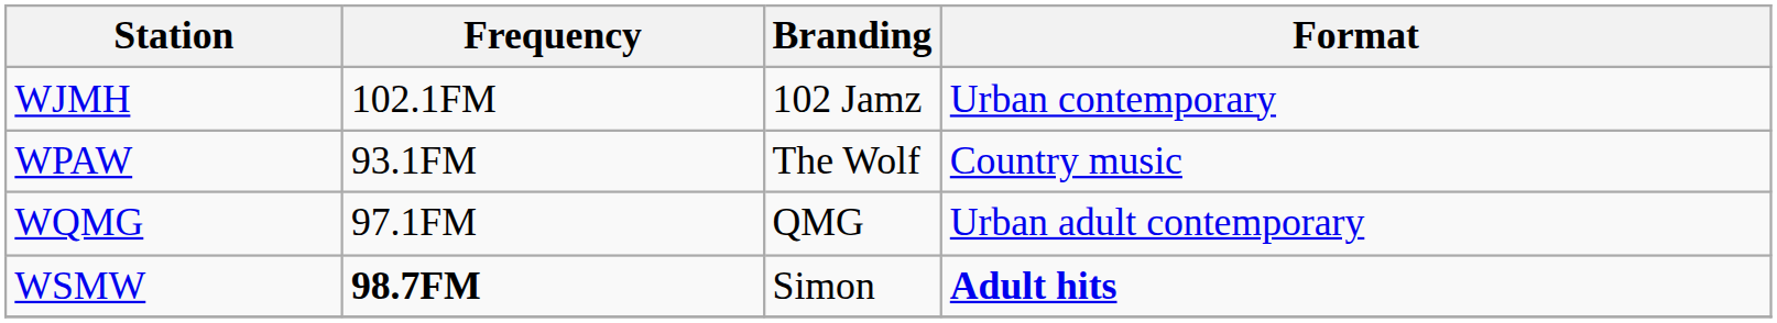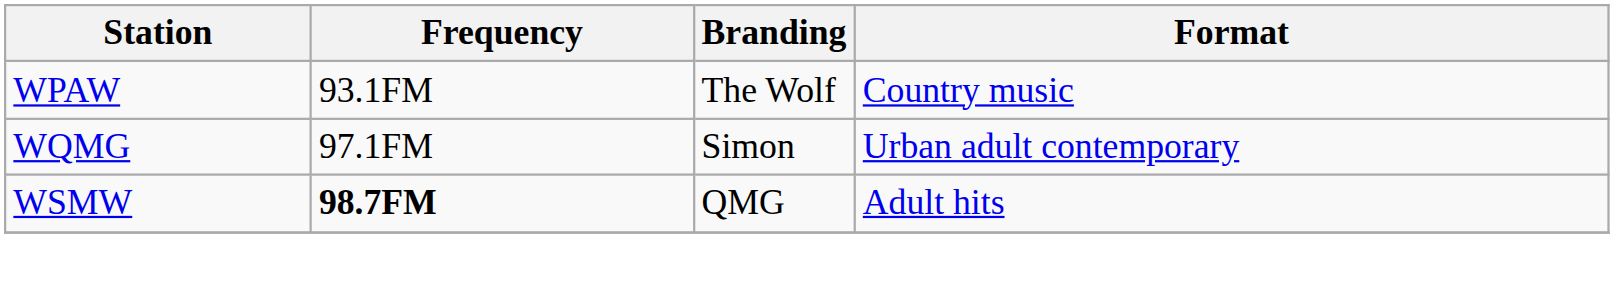 <table class="wikitable sortable" style="width:45em;">
 <tr>
 <th style="width:20%">Station</th>
 <th style="width:25%">Frequency</th>
 <th style="width:5%">Branding</th>
 <th style="width:50%">Format</th>
-</tr>
-<tr>
-<td><a href='#'>WJMH</a></td>
-<td>102.1FM</td>
-<td>102 Jamz</td>
-<td><a href='#'>Urban contemporary</a></td>
 </tr>
 <tr>
 <td><a href='#'>WPAW</a></td>
 <td>93.1FM</td>
 <td>The Wolf</td>
 <td><a href='#'>Country music</a></td>
 </tr>
 <tr>
 <td><a href='#'>WQMG</a></td>
 <td>97.1FM</td>
-<td>QMG</td>
+<td>Simon</td>
 <td><a href='#'>Urban adult contemporary</a></td>
 </tr>
 <tr>
 <td><a href='#'>WSMW</a></td>
 <td><strong>98.7FM</strong></td>
-<td>Simon</td>
-<td><strong><a href='#'>Adult hits</a></strong></td>
+<td>QMG</td>
+<td><a href='#'>Adult hits</a></td>
 </tr>
 <tr>
 </tr>
 </table>
